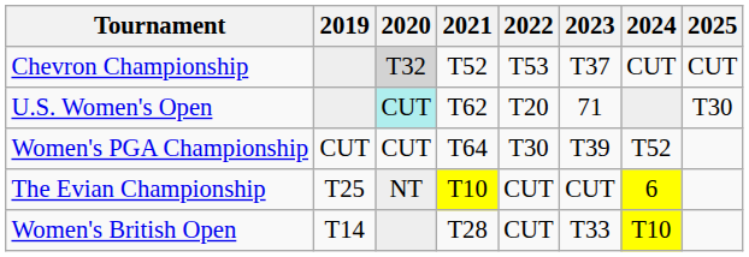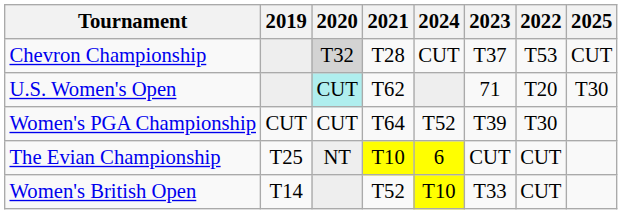 <table class="wikitable" style="font-size:95%;text-align:center;">
 <tr>
 <th>Tournament</th>
 <th>2019</th>
 <th>2020</th>
 <th>2021</th>
+<th>2024</th>
+<th>2023</th>
 <th>2022</th>
-<th>2023</th>
-<th>2024</th>
 <th>2025</th>
 </tr>
 <tr>
 <td align=left><a href='#'>Chevron Championship</a></td>
 <td style="background:#eeeeee;"></td>
 <td style="background: lightgrey;">T32</td>
-<td>T52</td>
+<td>T28</td>
+<td>CUT</td>
+<td>T37</td>
 <td>T53</td>
-<td>T37</td>
-<td>CUT</td>
 <td>CUT</td>
 </tr>
 <tr>
 <td align=left><a href='#'>U.S. Women's Open</a></td>
 <td style="background:#eeeeee;"></td>
 <td style="background: paleturquoise;">CUT</td>
 <td>T62</td>
+<td style="background:#eeeeee;"></td>
+<td>71</td>
 <td>T20</td>
-<td>71</td>
-<td style="background:#eeeeee;"></td>
 <td>T30</td>
 </tr>
 <tr>
 <td align=left><a href='#'>Women's PGA Championship</a></td>
 <td>CUT</td>
 <td>CUT</td>
 <td>T64</td>
+<td>T52</td>
+<td>T39</td>
 <td>T30</td>
-<td>T39</td>
-<td>T52</td>
 <td></td>
 </tr>
 <tr>
 <td align=left><a href='#'>The Evian Championship</a></td>
 <td>T25</td>
 <td style="background:#eeeeee;">NT</td>
 <td style="background:yellow;">T10</td>
+<td style="background:yellow;">6</td>
 <td>CUT</td>
 <td>CUT</td>
-<td style="background:yellow;">6</td>
 <td></td>
 </tr>
 <tr>
 <td align=left><a href='#'>Women's British Open</a></td>
 <td>T14</td>
 <td style="background:#eeeeee;"></td>
-<td>T28</td>
+<td>T52</td>
+<td style="background:yellow;">T10</td>
+<td>T33</td>
 <td>CUT</td>
-<td>T33</td>
-<td style="background:yellow;">T10</td>
 <td></td>
 </tr>
 </table>
